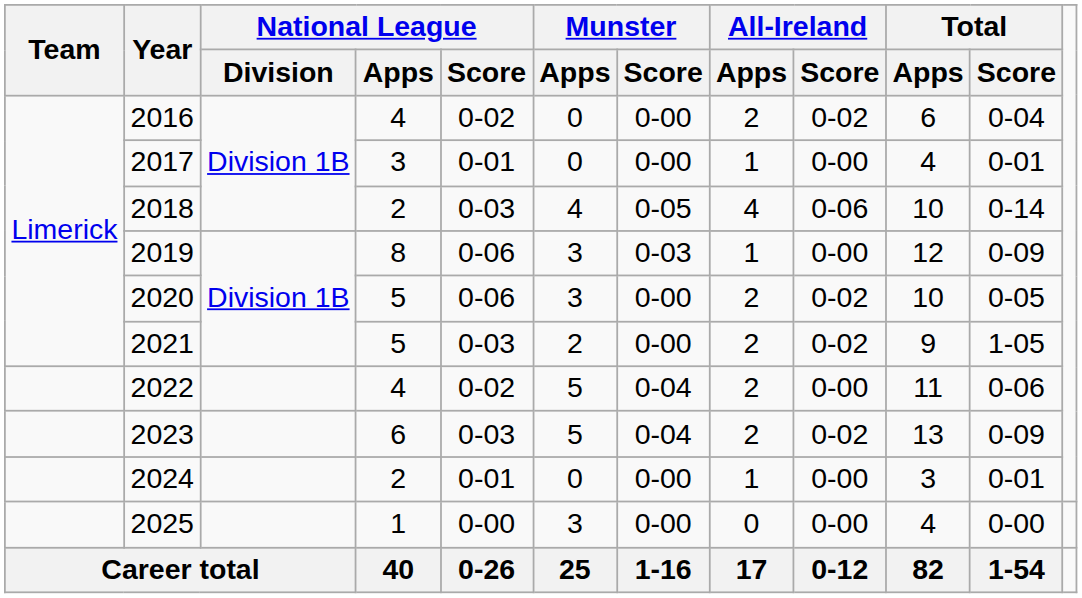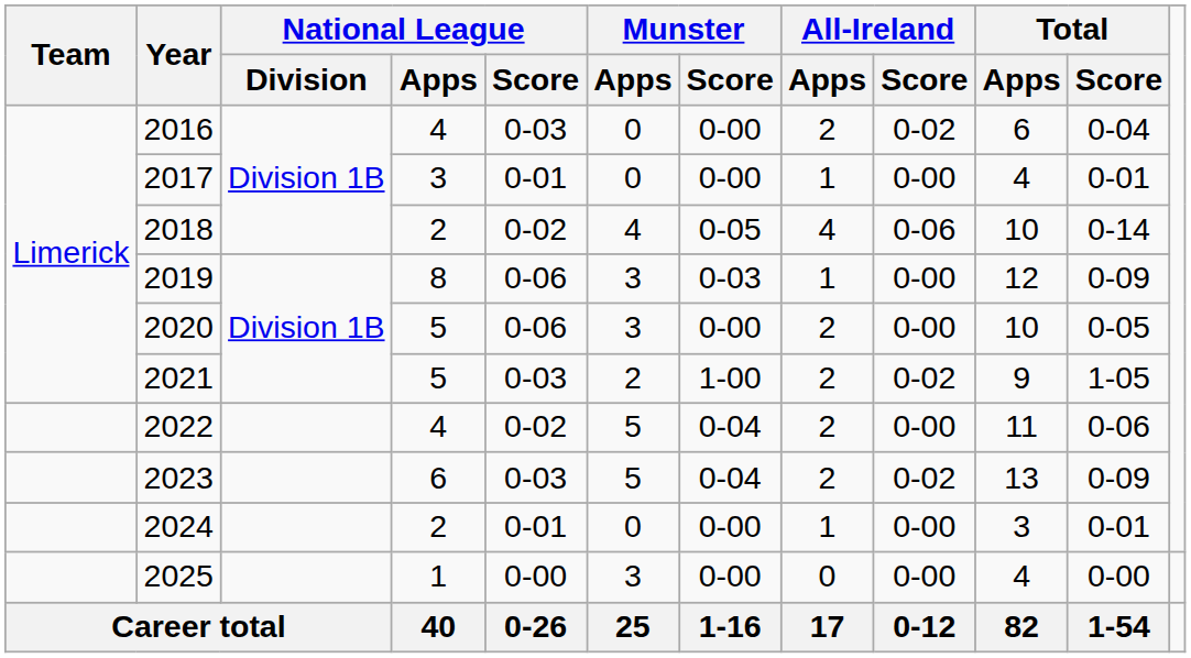 <table class="wikitable" style="text-align:center">
 <tr>
 <th rowspan="2">Team</th>
 <th rowspan="2">Year</th>
 <th colspan="3"><a href='#'>National League</a></th>
 <th colspan="2"><a href='#'>Munster</a></th>
 <th colspan="2"><a href='#'>All-Ireland</a></th>
 <th colspan="2">Total</th>
 </tr>
 <tr>
 <th>Division</th>
 <th>Apps</th>
 <th>Score</th>
 <th>Apps</th>
 <th>Score</th>
 <th>Apps</th>
 <th>Score</th>
 <th>Apps</th>
 <th>Score</th>
 </tr>
 <tr>
 <td rowspan="6"><a href='#'>Limerick</a></td>
 <td>2016</td>
 <td rowspan="3"><a href='#'>Division 1B</a></td>
 <td>4</td>
-<td>0-02</td>
+<td>0-03</td>
 <td>0</td>
 <td>0-00</td>
 <td>2</td>
 <td>0-02</td>
 <td>6</td>
 <td>0-04</td>
 </tr>
 <tr>
 <td>2017</td>
 <td>3</td>
 <td>0-01</td>
 <td>0</td>
 <td>0-00</td>
 <td>1</td>
 <td>0-00</td>
 <td>4</td>
 <td>0-01</td>
 </tr>
 <tr>
 <td>2018</td>
 <td>2</td>
-<td>0-03</td>
+<td>0-02</td>
 <td>4</td>
 <td>0-05</td>
 <td>4</td>
 <td>0-06</td>
 <td>10</td>
 <td>0-14</td>
 </tr>
 <tr>
 <td>2019</td>
 <td rowspan="3"><a href='#'>Division 1B</a></td>
 <td>8</td>
 <td>0-06</td>
 <td>3</td>
 <td>0-03</td>
 <td>1</td>
 <td>0-00</td>
 <td>12</td>
 <td>0-09</td>
 </tr>
 <tr>
 <td>2020</td>
 <td>5</td>
 <td>0-06</td>
 <td>3</td>
 <td>0-00</td>
 <td>2</td>
-<td>0-02</td>
+<td>0-00</td>
 <td>10</td>
 <td>0-05</td>
 </tr>
 <tr>
 <td>2021</td>
 <td>5</td>
 <td>0-03</td>
 <td>2</td>
-<td>0-00</td>
+<td>1-00</td>
 <td>2</td>
 <td>0-02</td>
 <td>9</td>
 <td>1-05</td>
 </tr>
 <tr>
 <td></td>
 <td>2022</td>
 <td></td>
 <td>4</td>
 <td>0-02</td>
 <td>5</td>
 <td>0-04</td>
 <td>2</td>
 <td>0-00</td>
 <td>11</td>
 <td>0-06</td>
 </tr>
 <tr>
 <td></td>
 <td>2023</td>
 <td></td>
 <td>6</td>
 <td>0-03</td>
 <td>5</td>
 <td>0-04</td>
 <td>2</td>
 <td>0-02</td>
 <td>13</td>
 <td>0-09</td>
 </tr>
 <tr>
 <td></td>
 <td>2024</td>
 <td></td>
 <td>2</td>
 <td>0-01</td>
 <td>0</td>
 <td>0-00</td>
 <td>1</td>
 <td>0-00</td>
 <td>3</td>
 <td>0-01</td>
 </tr>
 <tr>
 <td></td>
 <td>2025</td>
 <td></td>
 <td>1</td>
 <td>0-00</td>
 <td>3</td>
 <td>0-00</td>
 <td>0</td>
 <td>0-00</td>
 <td>4</td>
 <td>0-00</td>
 <td></td>
 </tr>
 <tr>
 <th colspan="3">Career total</th>
 <th>40</th>
 <th>0-26</th>
 <th>25</th>
 <th>1-16</th>
 <th>17</th>
 <th>0-12</th>
 <th>82</th>
 <th>1-54</th>
 </tr>
 </table>
